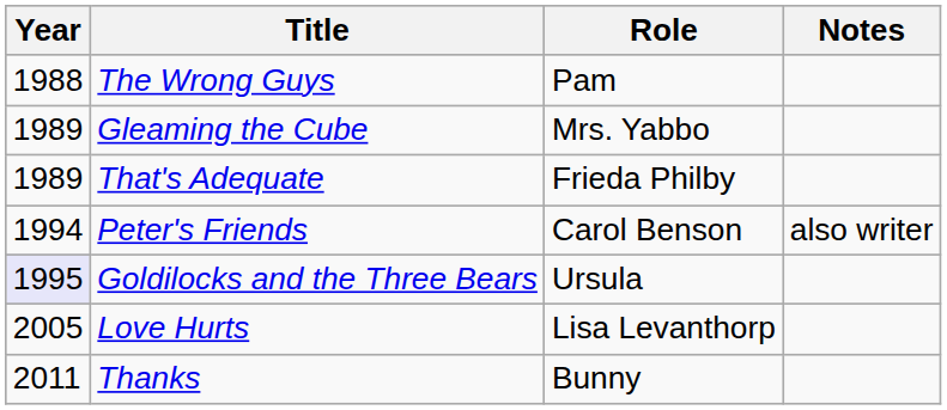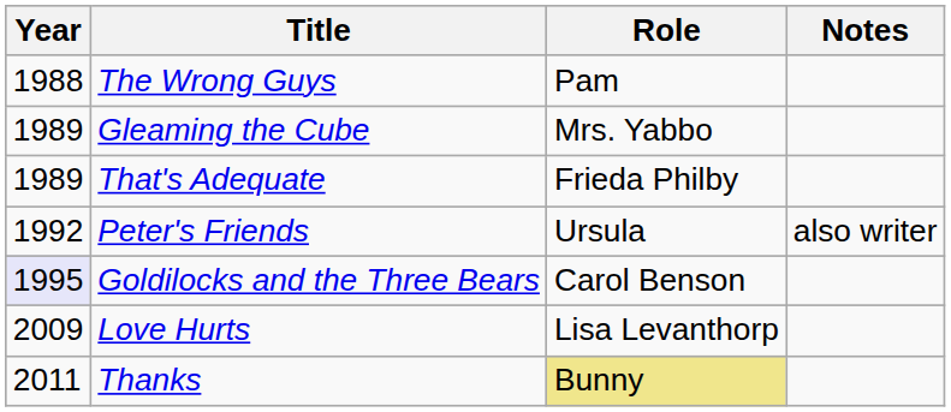 <table class="wikitable sortable">
 <tr>
 <th>Year</th>
 <th>Title</th>
 <th>Role</th>
 <th class="unsortable">Notes</th>
 </tr>
 <tr>
 <td>1988</td>
 <td><em><a href='#'>The Wrong Guys</a></em></td>
 <td>Pam</td>
 <td></td>
 </tr>
 <tr>
 <td>1989</td>
 <td><em><a href='#'>Gleaming the Cube</a></em></td>
 <td>Mrs. Yabbo</td>
 <td></td>
 </tr>
 <tr>
 <td>1989</td>
 <td><em><a href='#'>That's Adequate</a></em></td>
 <td>Frieda Philby</td>
 <td></td>
 </tr>
 <tr>
-<td>1994</td>
+<td>1992</td>
 <td><em><a href='#'>Peter's Friends</a></em></td>
-<td>Carol Benson</td>
+<td>Ursula</td>
 <td>also writer</td>
 </tr>
 <tr>
 <td style="background: lavender;">1995</td>
 <td><em><a href='#'>Goldilocks and the Three Bears</a></em></td>
-<td>Ursula</td>
+<td>Carol Benson</td>
 <td></td>
 </tr>
 <tr>
-<td>2005</td>
+<td>2009</td>
 <td><em><a href='#'>Love Hurts</a></em></td>
 <td>Lisa Levanthorp</td>
 <td></td>
 </tr>
 <tr>
 <td>2011</td>
 <td><em><a href='#'>Thanks</a></em></td>
-<td>Bunny</td>
+<td style="background: khaki;">Bunny</td>
 <td></td>
 </tr>
 </table>
